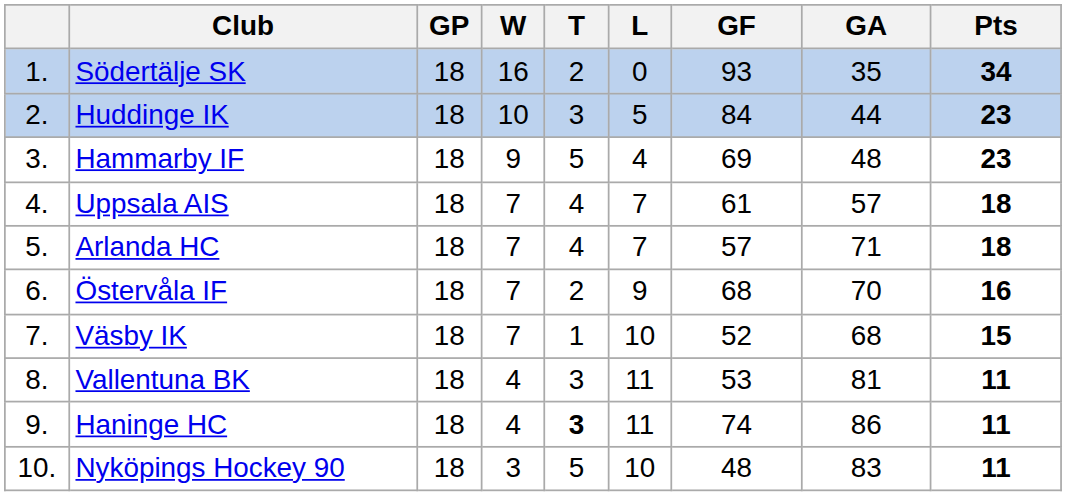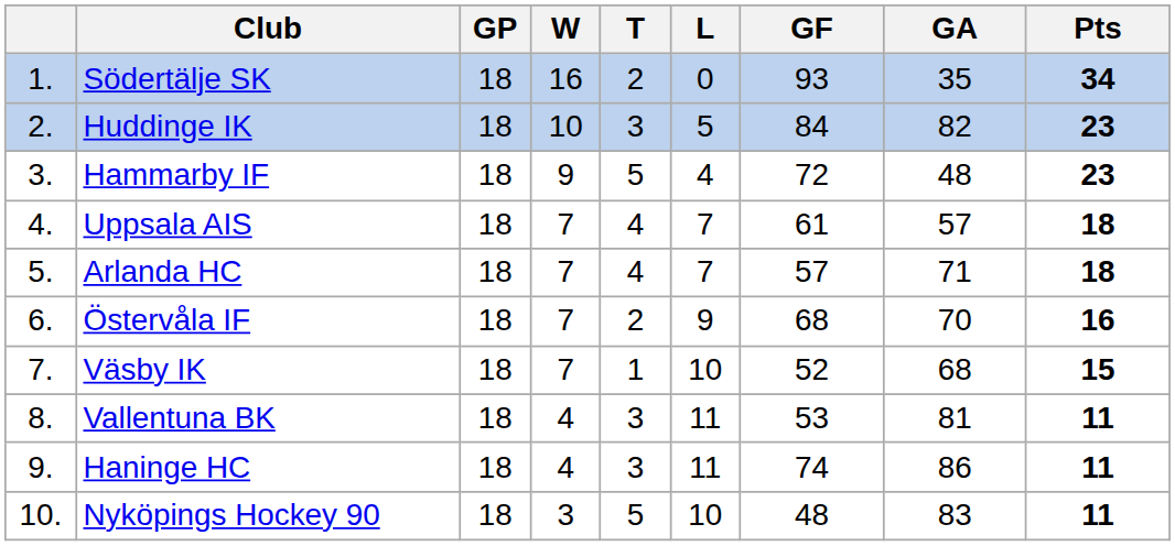 <table class="wikitable">
 <tr>
 <th width="30"></th>
 <th width="200">Club</th>
 <th width="30">GP</th>
 <th width="30">W</th>
 <th width="30">T</th>
 <th width="30">L</th>
 <th width="70">GF</th>
 <th width="70">GA</th>
 <th width="70">Pts</th>
 </tr>
 <tr bgcolor="#BCD2EE" align="center">
 <td>1.</td>
 <td align="left"><a href='#'>Södertälje SK</a></td>
 <td>18</td>
 <td>16</td>
 <td>2</td>
 <td>0</td>
 <td>93</td>
 <td>35</td>
 <td><strong>34</strong></td>
 </tr>
 <tr bgcolor="#BCD2EE" align="center">
 <td>2.</td>
 <td align="left"><a href='#'>Huddinge IK</a></td>
 <td>18</td>
 <td>10</td>
 <td>3</td>
 <td>5</td>
 <td>84</td>
-<td>44</td>
+<td>82</td>
 <td><strong>23</strong></td>
 </tr>
 <tr bgcolor="#FFFFFF" align="center">
 <td>3.</td>
 <td align="left"><a href='#'>Hammarby IF</a></td>
 <td>18</td>
 <td>9</td>
 <td>5</td>
 <td>4</td>
-<td>69</td>
+<td>72</td>
 <td>48</td>
 <td><strong>23</strong></td>
 </tr>
 <tr bgcolor="#FFFFFF" align="center">
 <td>4.</td>
 <td align="left"><a href='#'>Uppsala AIS</a></td>
 <td>18</td>
 <td>7</td>
 <td>4</td>
 <td>7</td>
 <td>61</td>
 <td>57</td>
 <td><strong>18</strong></td>
 </tr>
 <tr bgcolor="#FFFFFF" align="center">
 <td>5.</td>
 <td align="left"><a href='#'>Arlanda HC</a></td>
 <td>18</td>
 <td>7</td>
 <td>4</td>
 <td>7</td>
 <td>57</td>
 <td>71</td>
 <td><strong>18</strong></td>
 </tr>
 <tr bgcolor="#FFFFFF" align="center">
 <td>6.</td>
 <td align="left"><a href='#'>Östervåla IF</a></td>
 <td>18</td>
 <td>7</td>
 <td>2</td>
 <td>9</td>
 <td>68</td>
 <td>70</td>
 <td><strong>16</strong></td>
 </tr>
 <tr bgcolor="#FFFFFF" align="center">
 <td>7.</td>
 <td align="left"><a href='#'>Väsby IK</a></td>
 <td>18</td>
 <td>7</td>
 <td>1</td>
 <td>10</td>
 <td>52</td>
 <td>68</td>
 <td><strong>15</strong></td>
 </tr>
 <tr bgcolor="#FFFFFF" align="center">
 <td>8.</td>
 <td align="left"><a href='#'>Vallentuna BK</a></td>
 <td>18</td>
 <td>4</td>
 <td>3</td>
 <td>11</td>
 <td>53</td>
 <td>81</td>
 <td><strong>11</strong></td>
 </tr>
 <tr bgcolor="#FFFFFF" align="center">
 <td>9.</td>
 <td align="left"><a href='#'>Haninge HC</a></td>
 <td>18</td>
 <td>4</td>
-<td><strong>3</strong></td>
+<td>3</td>
 <td>11</td>
 <td>74</td>
 <td>86</td>
 <td><strong>11</strong></td>
 </tr>
 <tr bgcolor="#FFFFFF" align="center">
 <td>10.</td>
 <td align="left"><a href='#'>Nyköpings Hockey 90</a></td>
 <td>18</td>
 <td>3</td>
 <td>5</td>
 <td>10</td>
 <td>48</td>
 <td>83</td>
 <td><strong>11</strong></td>
 </tr>
 </table>
